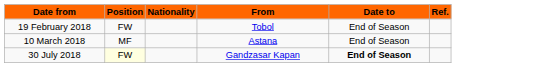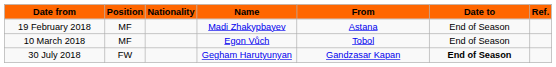 <table class="wikitable" style="text-align:center; font-size:90%; ">
 <tr>
 <th style="background:#FF6600; color:#000000; width:150px;">Date from</th>
 <th style="background:#FF6600; color:#000000; width:50px;">Position</th>
 <th style="background:#FF6600; color:#000000; width:50px;">Nationality</th>
+<th style="background:#FF6600; color:#000000; width:150px;">Name</th>
 <th style="background:#FF6600; color:#000000; width:200px;">From</th>
 <th style="background:#FF6600; color:#000000; width:150px;">Date to</th>
 <th style="background:#FF6600; color:#000000; width:25px;">Ref.</th>
 </tr>
 <tr>
 <td>19 February 2018</td>
-<td>FW</td>
+<td>MF</td>
 <td></td>
-<td><a href='#'>Tobol</a></td>
+<td><a href='#'>Madi Zhakypbayev</a></td>
+<td><a href='#'>Astana</a></td>
 <td>End of Season</td>
 <td></td>
 </tr>
 <tr>
 <td>10 March 2018</td>
 <td>MF</td>
 <td></td>
-<td><a href='#'>Astana</a></td>
+<td><a href='#'>Egon Vůch</a></td>
+<td><a href='#'>Tobol</a></td>
 <td>End of Season</td>
 <td></td>
 </tr>
 <tr>
 <td>30 July 2018</td>
-<td style="background: lightyellow;">FW</td>
+<td>FW</td>
 <td></td>
+<td><a href='#'>Gegham Harutyunyan</a></td>
 <td><a href='#'>Gandzasar Kapan</a></td>
 <td><strong>End of Season</strong></td>
 <td></td>
 </tr>
 </table>
